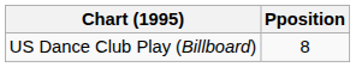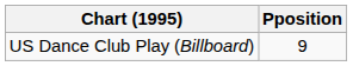 <table class="wikitable">
 <tr>
 <th align="left">Chart (1995)</th>
 <th align="left">Pposition</th>
 </tr>
 <tr>
 <td align="left">US Dance Club Play (<em>Billboard</em>)</td>
-<td align="center">8</td>
+<td align="center">9</td>
 </tr>
 </table>
